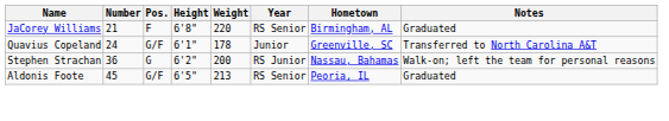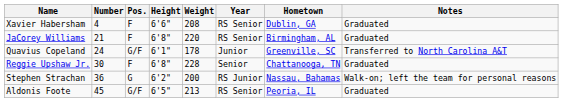 <table class="wikitable sortable" border="1">
 <tr>
 <th>Name</th>
 <th>Number</th>
 <th>Pos.</th>
 <th>Height</th>
 <th>Weight</th>
 <th>Year</th>
 <th>Hometown</th>
 <th class="unsortable">Notes</th>
+</tr>
+<tr>
+<td>Xavier Habersham</td>
+<td>4</td>
+<td>F</td>
+<td>6'6"</td>
+<td>208</td>
+<td>RS Senior</td>
+<td><a href='#'>Dublin, GA</a></td>
+<td>Graduated</td>
 </tr>
 <tr>
 <td><a href='#'>JaCorey Williams</a></td>
 <td>21</td>
 <td>F</td>
 <td>6'8"</td>
 <td>220</td>
 <td>RS Senior</td>
 <td><a href='#'>Birmingham, AL</a></td>
 <td>Graduated</td>
 </tr>
 <tr>
 <td>Quavius Copeland</td>
 <td>24</td>
 <td>G/F</td>
 <td>6'1"</td>
 <td>178</td>
 <td>Junior</td>
 <td><a href='#'>Greenville, SC</a></td>
 <td>Transferred to <a href='#'>North Carolina A&T</a></td>
 </tr>
 <tr>
+<td><a href='#'>Reggie Upshaw Jr.</a></td>
+<td>30</td>
+<td>F</td>
+<td>6'8"</td>
+<td>228</td>
+<td>Senior</td>
+<td><a href='#'>Chattanooga, TN</a></td>
+<td>Graduated</td>
+</tr>
+<tr>
 <td>Stephen Strachan</td>
 <td>36</td>
 <td>G</td>
 <td>6'2"</td>
 <td>200</td>
 <td>RS Junior</td>
 <td><a href='#'>Nassau, Bahamas</a></td>
 <td>Walk-on; left the team for personal reasons</td>
 </tr>
 <tr>
 <td>Aldonis Foote</td>
 <td>45</td>
 <td>G/F</td>
 <td>6'5"</td>
 <td>213</td>
 <td>RS Senior</td>
 <td><a href='#'>Peoria, IL</a></td>
 <td>Graduated</td>
 </tr>
 </table>
